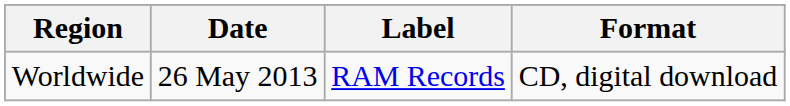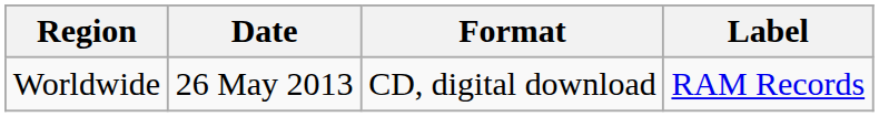 <table class="wikitable">
 <tr>
 <th scope="col">Region</th>
 <th scope="col">Date</th>
+<th scope="col">Format</th>
 <th scope="col">Label</th>
-<th scope="col">Format</th>
 </tr>
 <tr>
 <td>Worldwide</td>
 <td>26 May 2013</td>
+<td>CD, digital download</td>
 <td><a href='#'>RAM Records</a></td>
-<td>CD, digital download</td>
 </tr>
 </table>
